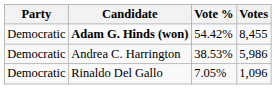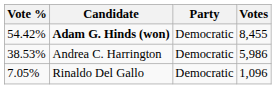 <table class="wikitable">
 <tr>
+<th>Vote %</th>
+<th>Candidate</th>
 <th>Party</th>
-<th>Candidate</th>
-<th>Vote %</th>
 <th>Votes</th>
 </tr>
 <tr>
+<td>54.42%</td>
+<td><strong>Adam G. Hinds (won)</strong></td>
 <td>Democratic</td>
-<td><strong>Adam G. Hinds (won)</strong></td>
-<td>54.42%</td>
 <td>8,455</td>
 </tr>
 <tr>
+<td>38.53%</td>
+<td>Andrea C. Harrington</td>
 <td>Democratic</td>
-<td>Andrea C. Harrington</td>
-<td>38.53%</td>
 <td>5,986</td>
 </tr>
 <tr>
+<td>7.05%</td>
+<td>Rinaldo Del Gallo</td>
 <td>Democratic</td>
-<td>Rinaldo Del Gallo</td>
-<td>7.05%</td>
 <td>1,096</td>
 </tr>
 </table>
